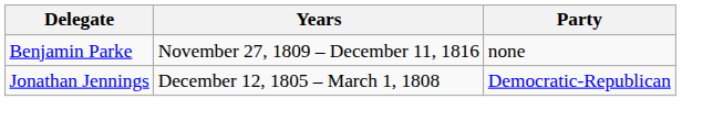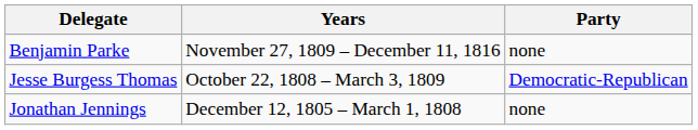 <table class="wikitable sortable">
 <tr>
 <th>Delegate</th>
 <th>Years</th>
 <th>Party</th>
 </tr>
 <tr>
 <td><a href='#'>Benjamin Parke</a></td>
 <td>November 27, 1809 – December 11, 1816</td>
 <td>none</td>
 </tr>
 <tr>
+<td><a href='#'>Jesse Burgess Thomas</a></td>
+<td>October 22, 1808 – March 3, 1809</td>
+<td><a href='#'>Democratic-Republican</a></td>
+</tr>
+<tr>
 <td><a href='#'>Jonathan Jennings</a></td>
 <td>December 12, 1805 – March 1, 1808</td>
-<td><a href='#'>Democratic-Republican</a></td>
+<td>none</td>
 </tr>
 </table>
